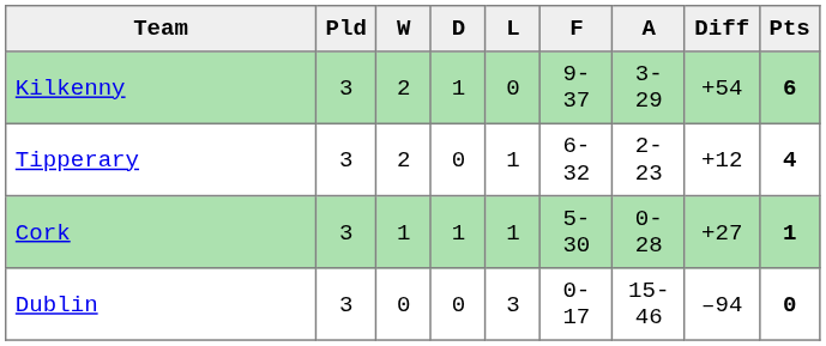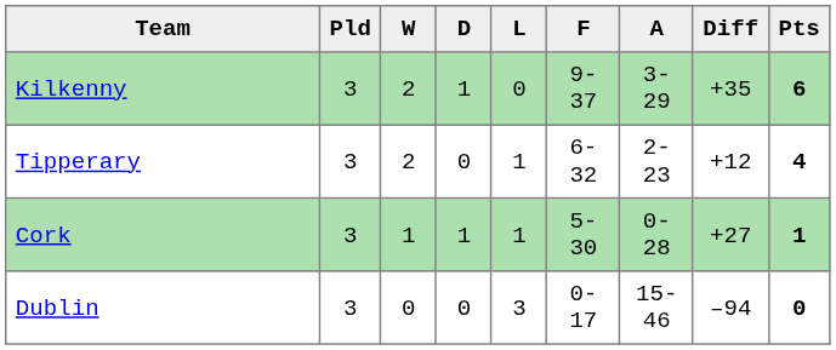 <table style=border-collapse:collapse border=1 cellspacing=0 cellpadding=5>
 <tr align=center bgcolor=#efefef>
 <th width=165>Team</th>
 <th width=20>Pld</th>
 <th width=20>W</th>
 <th width=20>D</th>
 <th width=20>L</th>
 <th width=30>F</th>
 <th width=30>A</th>
 <th width=20>Diff</th>
 <th width=20>Pts</th>
 </tr>
 <tr align=center style="background:#ACE1AF;">
 <td style="text-align:left;"><a href='#'>Kilkenny</a></td>
 <td>3</td>
 <td>2</td>
 <td>1</td>
 <td>0</td>
 <td>9-37</td>
 <td>3-29</td>
-<td>+54</td>
+<td>+35</td>
 <td><strong>6</strong></td>
 </tr>
 <tr align=center style="background:#FFFFFF;">
 <td style="text-align:left;"><a href='#'>Tipperary</a></td>
 <td>3</td>
 <td>2</td>
 <td>0</td>
 <td>1</td>
 <td>6-32</td>
 <td>2-23</td>
 <td>+12</td>
 <td><strong>4</strong></td>
 </tr>
 <tr align=center style="background:#ACE1AF;">
 <td style="text-align:left;"><a href='#'>Cork</a></td>
 <td>3</td>
 <td>1</td>
 <td>1</td>
 <td>1</td>
 <td>5-30</td>
 <td>0-28</td>
 <td>+27</td>
 <td><strong>1</strong></td>
 </tr>
 <tr align=center style="background:# FFFFFF;">
 <td style="text-align:left;"><a href='#'>Dublin</a></td>
 <td>3</td>
 <td>0</td>
 <td>0</td>
 <td>3</td>
 <td>0-17</td>
 <td>15-46</td>
 <td>–94</td>
 <td><strong>0</strong></td>
 </tr>
 </table>
